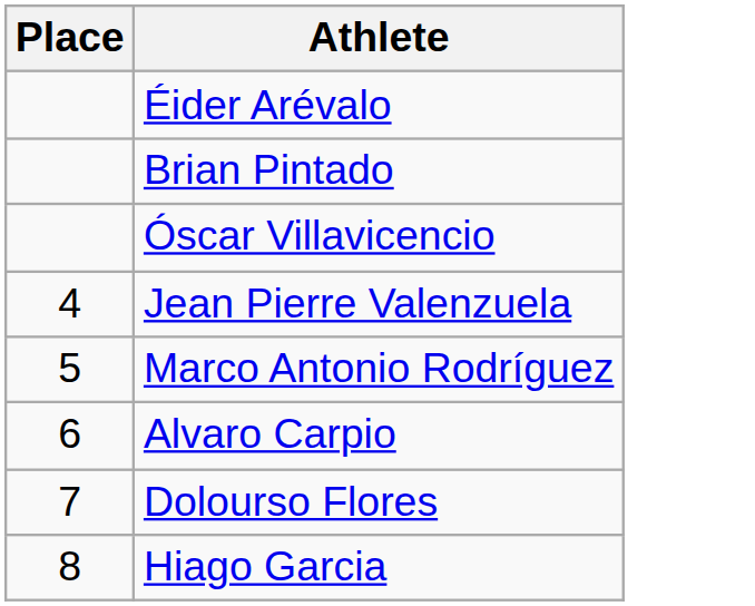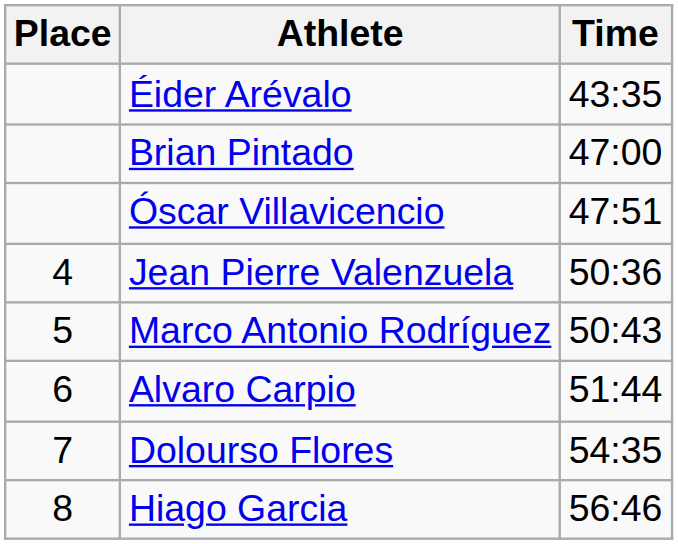 <table class=wikitable>
 <tr>
 <th>Place</th>
 <th>Athlete</th>
+<th>Time</th>
 </tr>
 <tr>
 <td align=center></td>
 <td><a href='#'>Éider Arévalo</a> </td>
+<td>43:35</td>
 </tr>
 <tr>
 <td align=center></td>
 <td><a href='#'>Brian Pintado</a> </td>
+<td>47:00</td>
 </tr>
 <tr>
 <td align=center></td>
 <td><a href='#'>Óscar Villavicencio</a> </td>
+<td>47:51</td>
 </tr>
 <tr>
 <td align=center>4</td>
 <td><a href='#'>Jean Pierre Valenzuela</a> </td>
+<td>50:36</td>
 </tr>
 <tr>
 <td align=center>5</td>
 <td><a href='#'>Marco Antonio Rodríguez</a> </td>
+<td>50:43</td>
 </tr>
 <tr>
 <td align=center>6</td>
 <td><a href='#'>Alvaro Carpio</a> </td>
+<td>51:44</td>
 </tr>
 <tr>
 <td align=center>7</td>
 <td><a href='#'>Dolourso Flores</a> </td>
+<td>54:35</td>
 </tr>
 <tr>
 <td align=center>8</td>
 <td><a href='#'>Hiago Garcia</a> </td>
+<td>56:46</td>
 </tr>
 </table>
